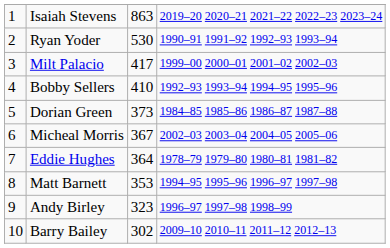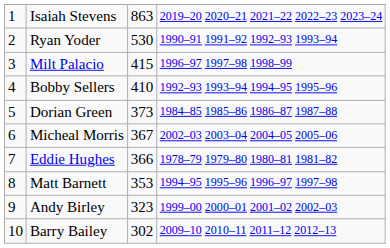 <table class="wikitable">
 <tr>
 </tr>
 <tr>
 <td>1</td>
 <td>Isaiah Stevens</td>
 <td>863</td>
 <td style="font-size:80%;"><a href='#'>2019–20</a> <a href='#'>2020–21</a> <a href='#'>2021–22</a> <a href='#'>2022–23</a> <a href='#'>2023–24</a></td>
 </tr>
 <tr>
 <td>2</td>
 <td>Ryan Yoder</td>
 <td>530</td>
 <td style="font-size:80%;"><a href='#'>1990–91</a> <a href='#'>1991–92</a> <a href='#'>1992–93</a> <a href='#'>1993–94</a></td>
 </tr>
 <tr>
 <td>3</td>
 <td><a href='#'>Milt Palacio</a></td>
-<td>417</td>
-<td style="font-size:80%;"><a href='#'>1999–00</a> <a href='#'>2000–01</a> <a href='#'>2001–02</a> <a href='#'>2002–03</a></td>
+<td>415</td>
+<td style="font-size:80%;"><a href='#'>1996–97</a> <a href='#'>1997–98</a> <a href='#'>1998–99</a></td>
 </tr>
 <tr>
 <td>4</td>
 <td>Bobby Sellers</td>
 <td>410</td>
 <td style="font-size:80%;"><a href='#'>1992–93</a> <a href='#'>1993–94</a> <a href='#'>1994–95</a> <a href='#'>1995–96</a></td>
 </tr>
 <tr>
 <td>5</td>
 <td>Dorian Green</td>
 <td>373</td>
 <td style="font-size:80%;"><a href='#'>1984–85</a> <a href='#'>1985–86</a> <a href='#'>1986–87</a> <a href='#'>1987–88</a></td>
 </tr>
 <tr>
 <td>6</td>
 <td>Micheal Morris</td>
 <td>367</td>
 <td style="font-size:80%;"><a href='#'>2002–03</a> <a href='#'>2003–04</a> <a href='#'>2004–05</a> <a href='#'>2005–06</a></td>
 </tr>
 <tr>
 <td>7</td>
 <td><a href='#'>Eddie Hughes</a></td>
-<td>364</td>
+<td>366</td>
 <td style="font-size:80%;"><a href='#'>1978–79</a> <a href='#'>1979–80</a> <a href='#'>1980–81</a> <a href='#'>1981–82</a></td>
 </tr>
 <tr>
 <td>8</td>
 <td>Matt Barnett</td>
 <td>353</td>
 <td style="font-size:80%;"><a href='#'>1994–95</a> <a href='#'>1995–96</a> <a href='#'>1996–97</a> <a href='#'>1997–98</a></td>
 </tr>
 <tr>
 <td>9</td>
 <td>Andy Birley</td>
 <td>323</td>
-<td style="font-size:80%;"><a href='#'>1996–97</a> <a href='#'>1997–98</a> <a href='#'>1998–99</a></td>
+<td style="font-size:80%;"><a href='#'>1999–00</a> <a href='#'>2000–01</a> <a href='#'>2001–02</a> <a href='#'>2002–03</a></td>
 </tr>
 <tr>
 <td>10</td>
 <td>Barry Bailey</td>
 <td>302</td>
 <td style="font-size:80%;"><a href='#'>2009–10</a> <a href='#'>2010–11</a> <a href='#'>2011–12</a> <a href='#'>2012–13</a></td>
 </tr>
 </table>
